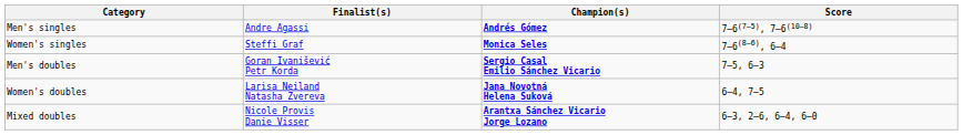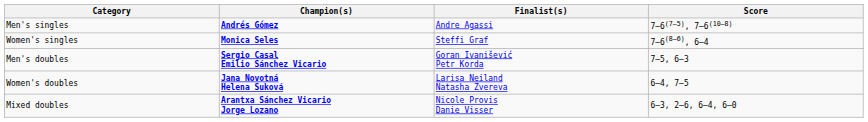 <table class="wikitable" style="font-size:90%;" width=100%>
 <tr>
 <th width=25%>Category</th>
+<th width=25%>Champion(s)</th>
 <th width=25%>Finalist(s)</th>
-<th width=25%>Champion(s)</th>
 <th width=25%>Score</th>
 </tr>
 <tr>
 <td>Men's singles</td>
+<td> <strong><a href='#'>Andrés Gómez</a> </strong></td>
 <td> <a href='#'>Andre Agassi</a></td>
-<td> <strong><a href='#'>Andrés Gómez</a> </strong></td>
 <td>7–6<sup>(7–5)</sup>, 7–6<sup>(10–8)</sup></td>
 </tr>
 <tr>
 <td>Women's singles</td>
+<td> <strong><a href='#'>Monica Seles</a> </strong></td>
 <td> <a href='#'>Steffi Graf</a></td>
-<td> <strong><a href='#'>Monica Seles</a> </strong></td>
 <td>7–6<sup>(8–6)</sup>, 6–4</td>
 </tr>
 <tr>
 <td>Men's doubles</td>
+<td> <strong><a href='#'>Sergio Casal</a><br> <a href='#'>Emilio Sánchez Vicario</a></strong></td>
 <td> <a href='#'>Goran Ivanišević</a><br> <a href='#'>Petr Korda</a></td>
-<td> <strong><a href='#'>Sergio Casal</a><br> <a href='#'>Emilio Sánchez Vicario</a></strong></td>
 <td>7–5, 6–3</td>
 </tr>
 <tr>
 <td>Women's doubles</td>
+<td> <strong><a href='#'>Jana Novotná</a><br> <a href='#'>Helena Suková</a></strong></td>
 <td> <a href='#'>Larisa Neiland</a><br> <a href='#'>Natasha Zvereva</a></td>
-<td> <strong><a href='#'>Jana Novotná</a><br> <a href='#'>Helena Suková</a></strong></td>
 <td>6–4, 7–5</td>
 </tr>
 <tr>
 <td>Mixed doubles</td>
+<td>  <strong><a href='#'>Arantxa Sánchez Vicario</a><br> <a href='#'>Jorge Lozano</a></strong></td>
 <td> <a href='#'>Nicole Provis</a><br>  <a href='#'>Danie Visser</a></td>
-<td>  <strong><a href='#'>Arantxa Sánchez Vicario</a><br> <a href='#'>Jorge Lozano</a></strong></td>
 <td>6–3, 2–6, 6–4, 6–0</td>
 </tr>
 </table>
